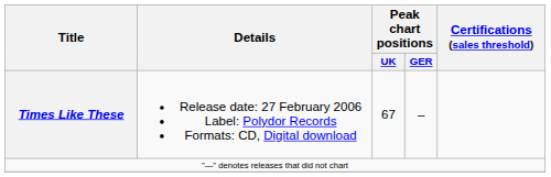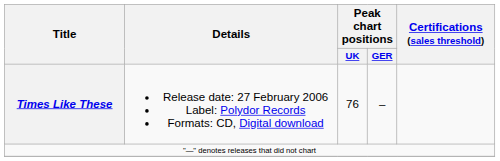 <table class="wikitable plainrowheaders" style="text-align:center;">
 <tr>
 <th rowspan="2" style="width:10em;">Title</th>
 <th rowspan="2" style="width:18em;">Details</th>
 <th colspan="2">Peak chart<br>positions</th>
 <th rowspan="2" style="width:8em;"><a href='#'>Certifications</a><br><small>(<a href='#'>sales threshold</a>)</small></th>
 </tr>
 <tr style="font-size:smaller;">
 <th width="35"><a href='#'>UK</a><br></th>
 <th width="35"><a href='#'>GER</a><br></th>
 </tr>
 <tr>
 <th scope="row"><em><a href='#'>Times Like These</a></em></th>
 <td><br><ul><li>Release date: 27 February 2006</li><li>Label: <a href='#'>Polydor Records</a></li><li>Formats: CD, <a href='#'>Digital download</a></li></ul></td>
-<td>67</td>
+<td>76</td>
 <td>–</td>
 <td align="left"></td>
 </tr>
 <tr>
 <td colspan="10" style="font-size:8pt">"—" denotes releases that did not chart</td>
 </tr>
 <tr>
 </tr>
 </table>
